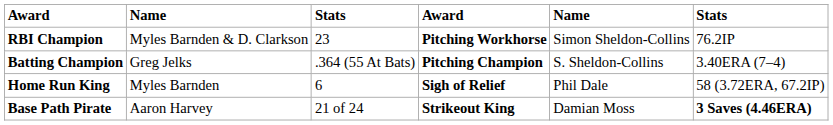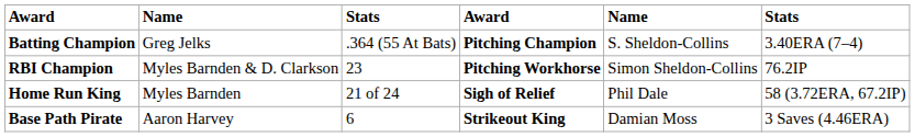 <table class="wikitable">
 <tr bgcolor="#FFFFFF">
 <td><strong>Award</strong></td>
 <td><strong>Name</strong></td>
 <td><strong>Stats</strong></td>
 <td><strong>Award</strong></td>
 <td><strong>Name</strong></td>
 <td><strong>Stats</strong></td>
 </tr>
 <tr bgcolor="#FFFFFF">
+<td><strong>Batting Champion</strong></td>
+<td>Greg Jelks</td>
+<td>.364 (55 At Bats)</td>
+<td><strong>Pitching Champion</strong></td>
+<td>S. Sheldon-Collins</td>
+<td>3.40ERA (7–4)</td>
+</tr>
+<tr bgcolor="#FFFFFF">
 <td><strong>RBI Champion</strong></td>
 <td>Myles Barnden & D. Clarkson</td>
 <td>23</td>
 <td><strong>Pitching Workhorse</strong></td>
 <td>Simon Sheldon-Collins</td>
 <td>76.2IP</td>
 </tr>
 <tr bgcolor="#FFFFFF">
-<td><strong>Batting Champion</strong></td>
-<td>Greg Jelks</td>
-<td>.364 (55 At Bats)</td>
-<td><strong>Pitching Champion</strong></td>
-<td>S. Sheldon-Collins</td>
-<td>3.40ERA (7–4)</td>
-</tr>
-<tr bgcolor="#FFFFFF">
 <td><strong>Home Run King</strong></td>
 <td>Myles Barnden</td>
-<td>6</td>
+<td>21 of 24</td>
 <td><strong>Sigh of Relief</strong></td>
 <td>Phil Dale</td>
 <td>58 (3.72ERA, 67.2IP)</td>
 </tr>
 <tr bgcolor="#FFFFFF">
 <td><strong>Base Path Pirate</strong></td>
 <td>Aaron Harvey</td>
-<td>21 of 24</td>
+<td>6</td>
 <td><strong>Strikeout King</strong></td>
 <td>Damian Moss</td>
-<td><strong>3 Saves (4.46ERA)</strong></td>
+<td>3 Saves (4.46ERA)</td>
 </tr>
 </table>
